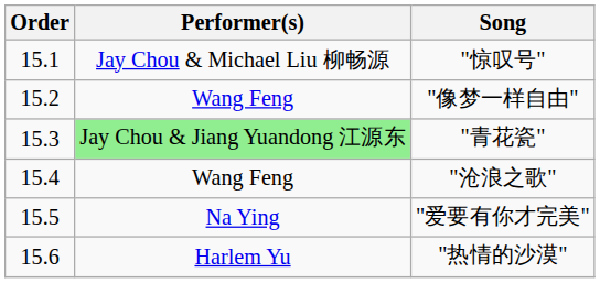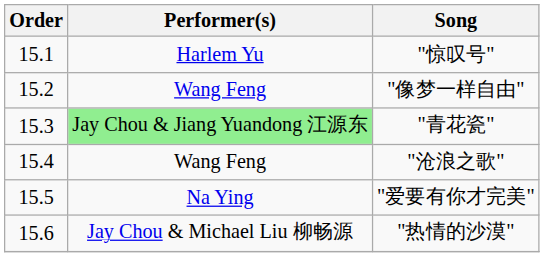 <table class="wikitable" style="text-align:center;">
 <tr>
 <th>Order</th>
 <th>Performer(s)</th>
 <th>Song</th>
 </tr>
 <tr>
 <td>15.1</td>
-<td><a href='#'>Jay Chou</a> & Michael Liu 柳畅源</td>
+<td><a href='#'>Harlem Yu</a></td>
 <td>"惊叹号"</td>
 </tr>
 <tr>
 <td>15.2</td>
 <td><a href='#'>Wang Feng</a></td>
 <td>"像梦一样自由"</td>
 </tr>
 <tr>
 <td>15.3</td>
 <td style="background: lightgreen;">Jay Chou & Jiang Yuandong 江源东</td>
 <td>"青花瓷"</td>
 </tr>
 <tr>
 <td>15.4</td>
 <td>Wang Feng</td>
 <td>"沧浪之歌"</td>
 </tr>
 <tr>
 <td>15.5</td>
 <td><a href='#'>Na Ying</a></td>
 <td>"爱要有你才完美"</td>
 </tr>
 <tr>
 <td>15.6</td>
-<td><a href='#'>Harlem Yu</a></td>
+<td><a href='#'>Jay Chou</a> & Michael Liu 柳畅源</td>
 <td>"热情的沙漠"</td>
 </tr>
 <tr>
 </tr>
 </table>
